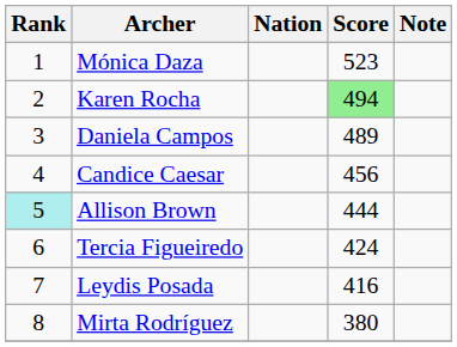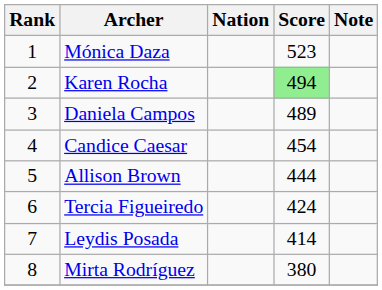 <table class="wikitable sortable" style="text-align:center">
 <tr>
 <th>Rank</th>
 <th>Archer</th>
 <th>Nation</th>
 <th>Score</th>
 <th>Note</th>
 </tr>
 <tr>
 <td>1</td>
 <td align=left><a href='#'>Mónica Daza</a></td>
 <td align=left></td>
 <td>523</td>
 <td></td>
 </tr>
 <tr>
 <td>2</td>
 <td align=left><a href='#'>Karen Rocha</a></td>
 <td align=left></td>
 <td style="background: lightgreen;">494</td>
 <td></td>
 </tr>
 <tr>
 <td>3</td>
 <td align=left><a href='#'>Daniela Campos</a></td>
 <td align=left></td>
 <td>489</td>
 <td></td>
 </tr>
 <tr>
 <td>4</td>
 <td align=left><a href='#'>Candice Caesar</a></td>
 <td align=left></td>
-<td>456</td>
+<td>454</td>
 <td></td>
 </tr>
 <tr>
-<td style="background: paleturquoise;">5</td>
+<td>5</td>
 <td align=left><a href='#'>Allison Brown</a></td>
 <td align=left></td>
 <td>444</td>
 <td></td>
 </tr>
 <tr>
 <td>6</td>
 <td align=left><a href='#'>Tercia Figueiredo</a></td>
 <td align=left></td>
 <td>424</td>
 <td></td>
 </tr>
 <tr>
 <td>7</td>
 <td align=left><a href='#'>Leydis Posada</a></td>
 <td align=left></td>
-<td>416</td>
+<td>414</td>
 <td></td>
 </tr>
 <tr>
 <td>8</td>
 <td align=left><a href='#'>Mirta Rodríguez</a></td>
 <td align=left></td>
 <td>380</td>
 <td></td>
 </tr>
 <tr>
 </tr>
 </table>
